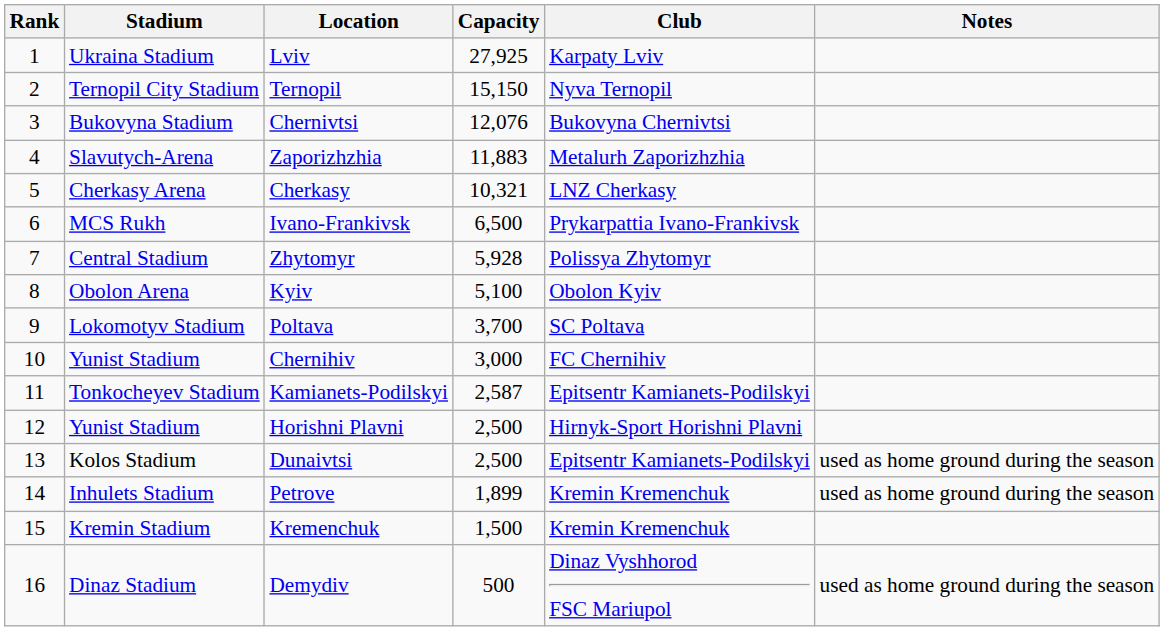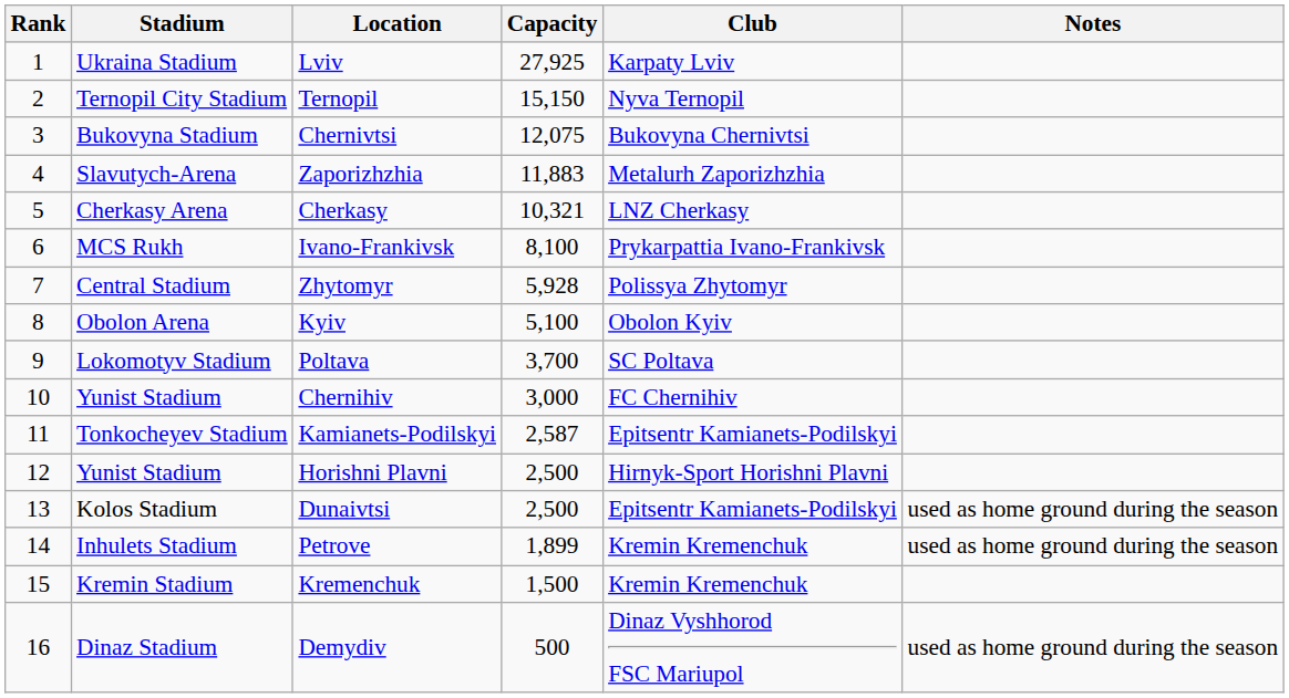 <table class="wikitable sortable">
 <tr>
 <th>Rank</th>
 <th>Stadium</th>
 <th>Location</th>
 <th>Capacity</th>
 <th>Club</th>
 <th>Notes</th>
 </tr>
 <tr>
 <td align=center>1</td>
 <td align=left><a href='#'>Ukraina Stadium</a></td>
 <td><a href='#'>Lviv</a></td>
 <td align=center>27,925</td>
 <td><a href='#'>Karpaty Lviv</a></td>
 <td></td>
 </tr>
 <tr>
 <td align=center>2</td>
 <td align=left><a href='#'>Ternopil City Stadium</a></td>
 <td><a href='#'>Ternopil</a></td>
 <td align=center>15,150</td>
 <td><a href='#'>Nyva Ternopil</a></td>
 <td></td>
 </tr>
 <tr>
 <td align=center>3</td>
 <td align=left><a href='#'>Bukovyna Stadium</a></td>
 <td><a href='#'>Chernivtsi</a></td>
-<td align=center>12,076</td>
+<td align=center>12,075</td>
 <td><a href='#'>Bukovyna Chernivtsi</a></td>
 <td></td>
 </tr>
 <tr>
 <td align=center>4</td>
 <td align=left><a href='#'>Slavutych-Arena</a></td>
 <td><a href='#'>Zaporizhzhia</a></td>
 <td align=center>11,883</td>
 <td><a href='#'>Metalurh Zaporizhzhia</a></td>
 <td></td>
 </tr>
 <tr>
 <td align=center>5</td>
 <td align=left><a href='#'>Cherkasy Arena</a></td>
 <td><a href='#'>Cherkasy</a></td>
 <td align=center>10,321</td>
 <td><a href='#'>LNZ Cherkasy</a></td>
 <td></td>
 </tr>
 <tr>
 <td align=center>6</td>
 <td align=left><a href='#'>MCS Rukh</a></td>
 <td><a href='#'>Ivano-Frankivsk</a></td>
-<td align=center>6,500</td>
+<td align=center>8,100</td>
 <td><a href='#'>Prykarpattia Ivano-Frankivsk</a></td>
 <td></td>
 </tr>
 <tr>
 <td align=center>7</td>
 <td align=left><a href='#'>Central Stadium</a></td>
 <td><a href='#'>Zhytomyr</a></td>
 <td align=center>5,928</td>
 <td><a href='#'>Polissya Zhytomyr</a></td>
 <td></td>
 </tr>
 <tr>
 <td align=center>8</td>
 <td align=left><a href='#'>Obolon Arena</a></td>
 <td><a href='#'>Kyiv</a></td>
 <td align=center>5,100</td>
 <td><a href='#'>Obolon Kyiv</a></td>
 <td></td>
 </tr>
 <tr>
 <td align=center>9</td>
 <td align=left><a href='#'>Lokomotyv Stadium</a></td>
 <td><a href='#'>Poltava</a></td>
 <td align=center>3,700</td>
 <td><a href='#'>SC Poltava</a></td>
 <td></td>
 </tr>
 <tr>
 <td align=center>10</td>
 <td align=left><a href='#'>Yunist Stadium</a></td>
 <td><a href='#'>Chernihiv</a></td>
 <td align=center>3,000</td>
 <td><a href='#'>FC Chernihiv</a></td>
 <td></td>
 </tr>
 <tr>
 <td align=center>11</td>
 <td align=left><a href='#'>Tonkocheyev Stadium</a></td>
 <td><a href='#'>Kamianets-Podilskyi</a></td>
 <td align=center>2,587</td>
 <td><a href='#'>Epitsentr Kamianets-Podilskyi</a></td>
 <td></td>
 </tr>
 <tr>
 <td align=center>12</td>
 <td align=left><a href='#'>Yunist Stadium</a></td>
 <td><a href='#'>Horishni Plavni</a></td>
 <td align=center>2,500</td>
 <td><a href='#'>Hirnyk-Sport Horishni Plavni</a></td>
 <td></td>
 </tr>
 <tr>
 <td align=center>13</td>
 <td align=left>Kolos Stadium</td>
 <td><a href='#'>Dunaivtsi</a></td>
 <td align=center>2,500</td>
 <td><a href='#'>Epitsentr Kamianets-Podilskyi</a></td>
 <td>used as home ground during the season</td>
 </tr>
 <tr>
 <td align=center>14</td>
 <td align=left><a href='#'>Inhulets Stadium</a></td>
 <td><a href='#'>Petrove</a></td>
 <td align=center>1,899</td>
 <td><a href='#'>Kremin Kremenchuk</a></td>
 <td>used as home ground during the season</td>
 </tr>
 <tr>
 <td align=center>15</td>
 <td align=left><a href='#'>Kremin Stadium</a></td>
 <td><a href='#'>Kremenchuk</a></td>
 <td align=center>1,500</td>
 <td><a href='#'>Kremin Kremenchuk</a></td>
 <td></td>
 </tr>
 <tr>
 <td align=center>16</td>
 <td align=left><a href='#'>Dinaz Stadium</a></td>
 <td><a href='#'>Demydiv</a></td>
 <td align=center>500</td>
 <td><a href='#'>Dinaz Vyshhorod</a><hr><a href='#'>FSC Mariupol</a></td>
 <td>used as home ground during the season</td>
 </tr>
 </table>
